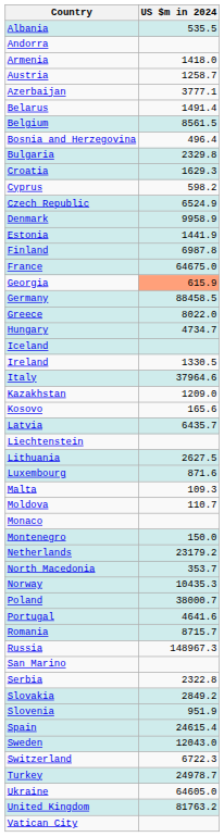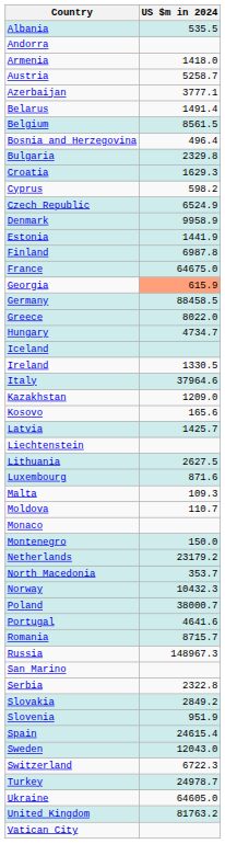 <table class="wikitable sortable" style="margin-left:auto;margin-right:auto">
 <tr style="background:#ececec;">
 <th>Country</th>
 <th>US $m in 2024</th>
 </tr>
 <tr Bgcolor="#CFECEC">
 <td> <a href='#'>Albania</a></td>
 <td align="right">535.5</td>
 </tr>
 <tr>
 <td> <a href='#'>Andorra</a></td>
 <td align="right"></td>
 </tr>
 <tr>
 <td>  <a href='#'>Armenia</a></td>
 <td align="right">1418.0</td>
 </tr>
 <tr>
 <td> <a href='#'>Austria</a></td>
-<td align="right">1258.7</td>
+<td align="right">5258.7</td>
 </tr>
 <tr>
 <td> <a href='#'>Azerbaijan</a></td>
 <td align="right">3777.1</td>
 </tr>
 <tr>
 <td> <a href='#'>Belarus</a></td>
 <td align="right">1491.4</td>
 </tr>
 <tr Bgcolor="#CFECEC">
 <td> <a href='#'>Belgium</a></td>
 <td align="right">8561.5</td>
 </tr>
 <tr>
 <td> <a href='#'>Bosnia and Herzegovina</a></td>
 <td align="right">496.4</td>
 </tr>
 <tr Bgcolor="#CFECEC">
 <td> <a href='#'>Bulgaria</a></td>
 <td align="right">2329.8</td>
 </tr>
 <tr Bgcolor="#CFECEC">
 <td> <a href='#'>Croatia</a></td>
 <td align="right">1629.3</td>
 </tr>
 <tr>
 <td> <a href='#'>Cyprus</a></td>
 <td align="right">598.2</td>
 </tr>
 <tr Bgcolor="#CFECEC">
 <td> <a href='#'>Czech Republic</a></td>
 <td align="right">6524.9</td>
 </tr>
 <tr Bgcolor="#CFECEC">
 <td> <a href='#'>Denmark</a></td>
 <td align="right">9958.9</td>
 </tr>
 <tr Bgcolor="#CFECEC">
 <td> <a href='#'>Estonia</a></td>
 <td align="right">1441.9</td>
 </tr>
 <tr Bgcolor="#CFECEC">
 <td> <a href='#'>Finland</a></td>
 <td align="right">6987.8</td>
 </tr>
 <tr Bgcolor="#CFECEC">
 <td> <a href='#'>France</a></td>
 <td align="right">64675.0</td>
 </tr>
 <tr>
 <td> <a href='#'>Georgia</a></td>
 <td align="right" style="background: lightsalmon;">615.9</td>
 </tr>
 <tr Bgcolor="#CFECEC">
 <td> <a href='#'>Germany</a></td>
 <td align="right">88458.5</td>
 </tr>
 <tr Bgcolor="#CFECEC">
 <td> <a href='#'>Greece</a></td>
 <td align="right">8022.0</td>
 </tr>
 <tr Bgcolor="#CFECEC">
 <td> <a href='#'>Hungary</a></td>
 <td align="right">4734.7</td>
 </tr>
 <tr Bgcolor="#CFECEC">
 <td> <a href='#'>Iceland</a></td>
 <td align="right"></td>
 </tr>
 <tr>
 <td> <a href='#'>Ireland</a></td>
 <td align="right">1330.5</td>
 </tr>
 <tr Bgcolor="#CFECEC">
 <td> <a href='#'>Italy</a></td>
 <td align="right">37964.6</td>
 </tr>
 <tr>
 <td> <a href='#'>Kazakhstan</a></td>
 <td align="right">1209.0</td>
 </tr>
 <tr>
 <td> <a href='#'>Kosovo</a></td>
 <td align="right">165.6</td>
 </tr>
 <tr Bgcolor="#CFECEC">
 <td> <a href='#'>Latvia</a></td>
-<td align="right">6435.7</td>
+<td align="right">1425.7</td>
 </tr>
 <tr>
 <td> <a href='#'>Liechtenstein</a></td>
 <td align="right"></td>
 </tr>
 <tr Bgcolor="#CFECEC">
 <td> <a href='#'>Lithuania</a></td>
 <td align="right">2627.5</td>
 </tr>
 <tr Bgcolor="#CFECEC">
 <td> <a href='#'>Luxembourg</a></td>
 <td align="right">871.6</td>
 </tr>
 <tr>
 <td> <a href='#'>Malta</a></td>
 <td align="right">109.3</td>
 </tr>
 <tr>
 <td> <a href='#'>Moldova</a></td>
 <td align="right">110.7</td>
 </tr>
 <tr>
 <td> <a href='#'>Monaco</a></td>
 <td align="right"></td>
 </tr>
 <tr Bgcolor="#CFECEC">
 <td> <a href='#'>Montenegro</a></td>
 <td align="right">150.0</td>
 </tr>
 <tr Bgcolor="#CFECEC">
 <td> <a href='#'>Netherlands</a></td>
 <td align="right">23179.2</td>
 </tr>
 <tr Bgcolor="#CFECEC">
 <td> <a href='#'>North Macedonia</a></td>
 <td align="right">353.7</td>
 </tr>
 <tr Bgcolor="#CFECEC">
 <td> <a href='#'>Norway</a></td>
-<td align="right">10435.3</td>
+<td align="right">10432.3</td>
 </tr>
 <tr Bgcolor="#CFECEC">
 <td> <a href='#'>Poland</a></td>
 <td align="right">38000.7</td>
 </tr>
 <tr Bgcolor="#CFECEC">
 <td> <a href='#'>Portugal</a></td>
 <td align="right">4641.6</td>
 </tr>
 <tr Bgcolor="#CFECEC">
 <td> <a href='#'>Romania</a></td>
 <td align="right">8715.7</td>
 </tr>
 <tr>
 <td> <a href='#'>Russia</a></td>
 <td align="right">148967.3</td>
 </tr>
 <tr>
 <td> <a href='#'>San Marino</a></td>
 <td align="right"></td>
 </tr>
 <tr>
 <td> <a href='#'>Serbia</a></td>
 <td align="right">2322.8</td>
 </tr>
 <tr Bgcolor="#CFECEC">
 <td> <a href='#'>Slovakia</a></td>
 <td align="right">2849.2</td>
 </tr>
 <tr Bgcolor="#CFECEC">
 <td> <a href='#'>Slovenia</a></td>
 <td align="right">951.9</td>
 </tr>
 <tr Bgcolor="#CFECEC">
 <td> <a href='#'>Spain</a></td>
 <td align="right">24615.4</td>
 </tr>
 <tr Bgcolor="#CFECEC">
 <td> <a href='#'>Sweden</a></td>
 <td align="right">12043.0</td>
 </tr>
 <tr>
 <td> <a href='#'>Switzerland</a></td>
 <td align="right">6722.3</td>
 </tr>
 <tr Bgcolor="#CFECEC">
 <td> <a href='#'>Turkey</a></td>
 <td align="right">24978.7</td>
 </tr>
 <tr>
 <td> <a href='#'>Ukraine</a></td>
 <td align="right">64605.0</td>
 </tr>
 <tr Bgcolor="#CFECEC">
 <td> <a href='#'>United Kingdom</a></td>
 <td align="right">81763.2</td>
 </tr>
 <tr>
 <td> <a href='#'>Vatican City</a></td>
 <td align="right"></td>
 </tr>
 </table>
